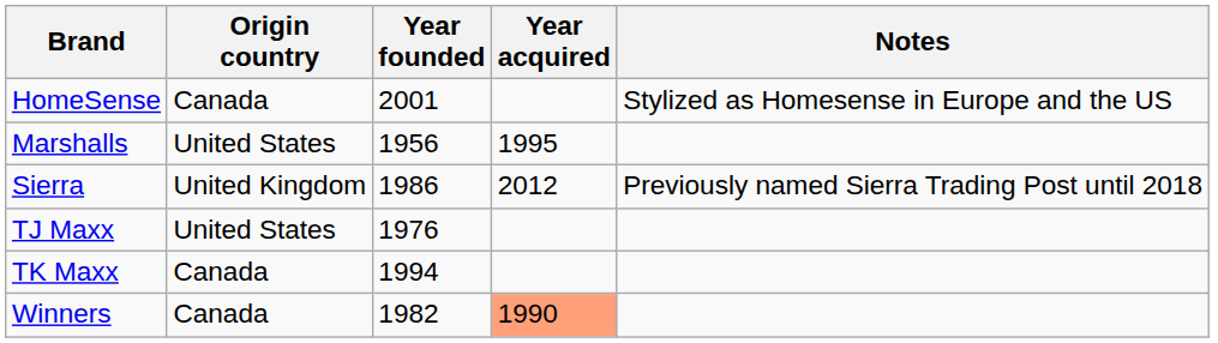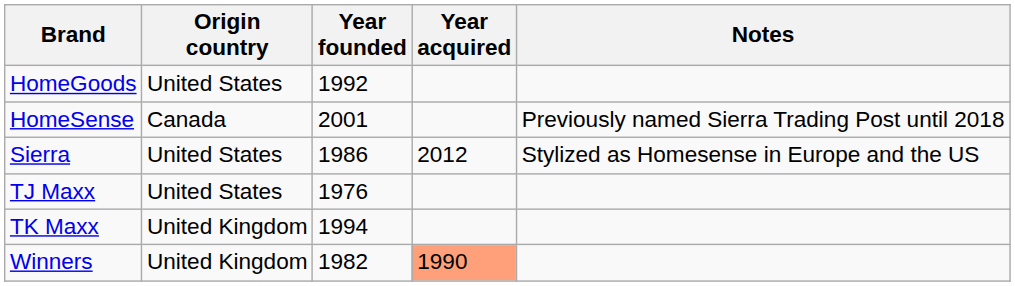 <table class="wikitable sortable">
 <tr>
 <th>Brand</th>
 <th>Origin<br>country</th>
 <th>Year<br>founded</th>
 <th>Year<br>acquired</th>
 <th class="unsortable">Notes</th>
 </tr>
 <tr>
+<td><a href='#'>HomeGoods</a></td>
+<td>United States</td>
+<td>1992</td>
+<td></td>
+<td></td>
+</tr>
+<tr>
 <td><a href='#'>HomeSense</a></td>
 <td>Canada</td>
 <td>2001</td>
 <td></td>
-<td>Stylized as Homesense in Europe and the US</td>
-</tr>
-<tr>
-<td><a href='#'>Marshalls</a></td>
-<td>United States</td>
-<td>1956</td>
-<td>1995</td>
-<td></td>
+<td>Previously named Sierra Trading Post until 2018</td>
 </tr>
 <tr>
 <td><a href='#'>Sierra</a></td>
-<td>United Kingdom</td>
+<td>United States</td>
 <td>1986</td>
 <td>2012</td>
-<td>Previously named Sierra Trading Post until 2018</td>
+<td>Stylized as Homesense in Europe and the US</td>
 </tr>
 <tr>
 <td><a href='#'>TJ Maxx</a></td>
 <td>United States</td>
 <td>1976</td>
 <td></td>
 <td></td>
 </tr>
 <tr>
 <td><a href='#'>TK Maxx</a></td>
-<td>Canada</td>
+<td>United Kingdom</td>
 <td>1994</td>
 <td></td>
 <td></td>
 </tr>
 <tr>
 <td><a href='#'>Winners</a></td>
-<td>Canada</td>
+<td>United Kingdom</td>
 <td>1982</td>
 <td style="background: lightsalmon;">1990</td>
 <td></td>
 </tr>
 </table>
